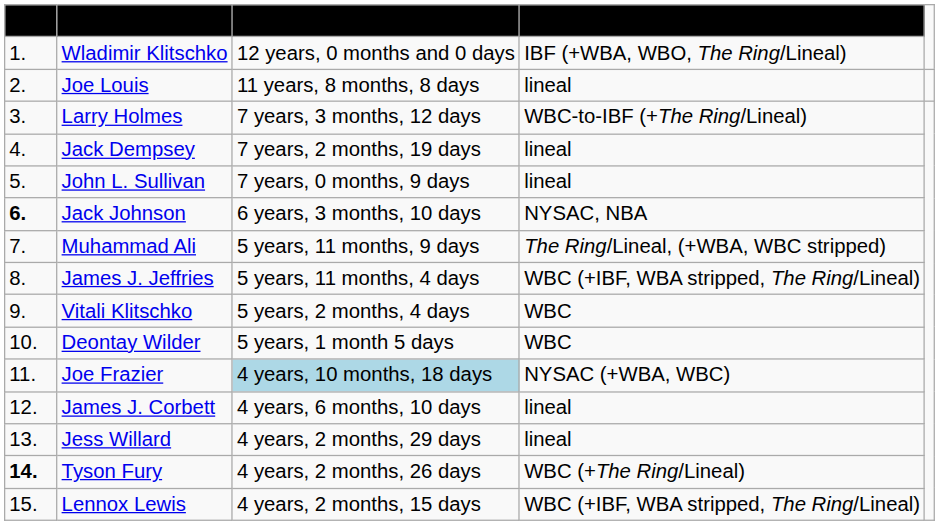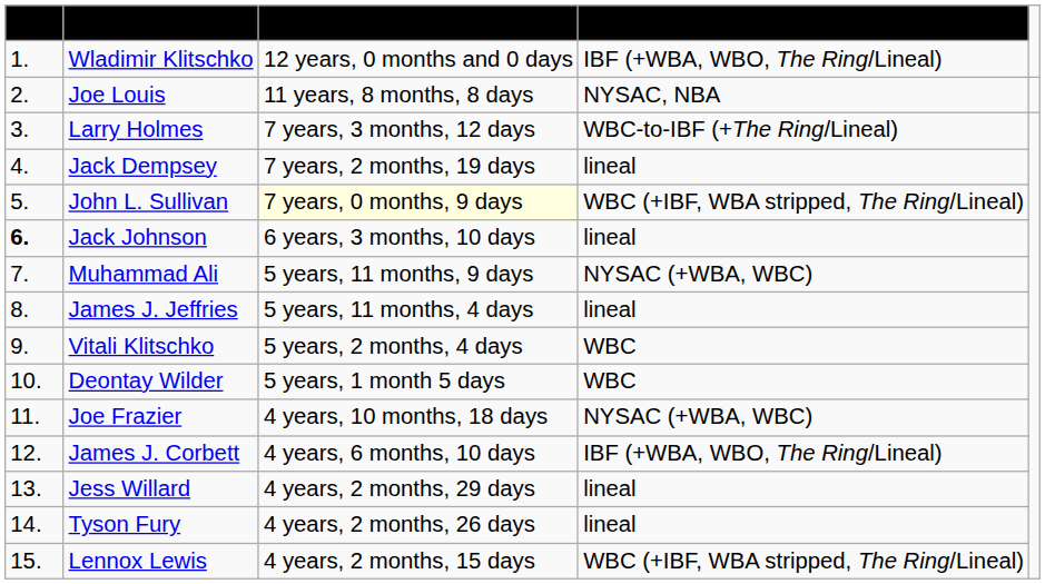 <table class="wikitable sortable">
 <tr>
 <th style="background: #D1EEEE; background: black;« width=»10%"><span>Pos.</span></th>
 <th style="background: #D1EEEE; background: black;« width=»10%"><span>Name</span></th>
 <th style="background: #D1EEEE; background: black;« width=»10%"><span>Title Reign</span></th>
 <th style="background: #D1EEEE; background: black;« width=»10%"><span>Title recognition</span></th>
 </tr>
 <tr>
 <td>1.</td>
 <td><a href='#'>Wladimir Klitschko</a></td>
 <td>12 years, 0 months and 0 days</td>
 <td>IBF (+WBA, WBO, <em>The Ring</em>/Lineal)</td>
 </tr>
 <tr>
 <td>2.</td>
 <td><a href='#'>Joe Louis</a></td>
 <td>11 years, 8 months, 8 days</td>
-<td>lineal</td>
+<td>NYSAC, NBA</td>
 <td></td>
 </tr>
 <tr>
 <td>3.</td>
 <td><a href='#'>Larry Holmes</a></td>
 <td>7 years, 3 months, 12 days</td>
 <td>WBC-to-IBF (+<em>The Ring</em>/Lineal)</td>
 </tr>
 <tr>
 <td>4.</td>
 <td><a href='#'>Jack Dempsey</a></td>
 <td>7 years, 2 months, 19 days</td>
 <td>lineal</td>
 </tr>
 <tr>
 <td>5.</td>
 <td><a href='#'>John L. Sullivan</a></td>
-<td>7 years, 0 months, 9 days</td>
-<td>lineal</td>
+<td style="background: lightyellow;">7 years, 0 months, 9 days</td>
+<td>WBC (+IBF, WBA stripped, <em>The Ring</em>/Lineal)</td>
 </tr>
 <tr>
 <td><strong>6.</strong></td>
 <td><a href='#'>Jack Johnson</a></td>
 <td>6 years, 3 months, 10 days</td>
-<td>NYSAC, NBA</td>
+<td>lineal</td>
 </tr>
 <tr>
 <td>7.</td>
 <td><a href='#'>Muhammad Ali</a></td>
 <td>5 years, 11 months, 9 days</td>
-<td><em>The Ring</em>/Lineal, (+WBA, WBC stripped)</td>
+<td>NYSAC (+WBA, WBC)</td>
 </tr>
 <tr>
 <td>8.</td>
 <td><a href='#'>James J. Jeffries</a></td>
 <td>5 years, 11 months, 4 days</td>
-<td>WBC (+IBF, WBA stripped, <em>The Ring</em>/Lineal)</td>
+<td>lineal</td>
 </tr>
 <tr>
 <td>9.</td>
 <td><a href='#'>Vitali Klitschko</a></td>
 <td>5 years, 2 months, 4 days</td>
 <td>WBC</td>
 </tr>
 <tr>
 <td>10.</td>
 <td><a href='#'>Deontay Wilder</a></td>
 <td>5 years, 1 month 5 days</td>
 <td>WBC</td>
 </tr>
 <tr>
 <td>11.</td>
 <td><a href='#'>Joe Frazier</a></td>
-<td style="background: lightblue;">4 years, 10 months, 18 days</td>
+<td>4 years, 10 months, 18 days</td>
 <td>NYSAC (+WBA, WBC)</td>
 </tr>
 <tr>
 <td>12.</td>
 <td><a href='#'>James J. Corbett</a></td>
 <td>4 years, 6 months, 10 days</td>
-<td>lineal</td>
+<td>IBF (+WBA, WBO, <em>The Ring</em>/Lineal)</td>
 </tr>
 <tr>
 <td>13.</td>
 <td><a href='#'>Jess Willard</a></td>
 <td>4 years, 2 months, 29 days</td>
 <td>lineal</td>
 </tr>
 <tr>
-<td><strong>14.</strong></td>
+<td>14.</td>
 <td><a href='#'>Tyson Fury</a></td>
 <td>4 years, 2 months, 26 days</td>
-<td>WBC (+<em>The Ring</em>/Lineal)</td>
+<td>lineal</td>
 </tr>
 <tr>
 <td>15.</td>
 <td><a href='#'>Lennox Lewis</a></td>
 <td>4 years, 2 months, 15 days</td>
 <td>WBC (+IBF, WBA stripped, <em>The Ring</em>/Lineal)</td>
 </tr>
 </table>
